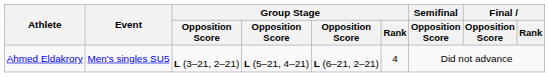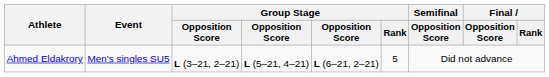 <table class="wikitable" style="font-size:90%; text-align:center">
 <tr>
 <th rowspan="2">Athlete</th>
 <th rowspan="2">Event</th>
 <th colspan="4">Group Stage</th>
 <th>Semifinal</th>
 <th colspan="2">Final / </th>
 </tr>
 <tr style="font-size:95%">
 <th>Opposition<br>Score</th>
 <th>Opposition<br>Score</th>
 <th>Opposition<br>Score</th>
 <th>Rank</th>
 <th>Opposition<br>Score</th>
 <th>Opposition<br>Score</th>
 <th>Rank</th>
 </tr>
 <tr>
 <td align="left"><a href='#'>Ahmed Eldakrory</a></td>
 <td align="left"><a href='#'>Men's singles SU5</a></td>
 <td><br><strong>L</strong> (3–21, 2–21)</td>
 <td><br><strong>L</strong> (5–21, 4–21)</td>
 <td><br><strong>L</strong> (6–21, 2–21)</td>
-<td>4</td>
+<td>5</td>
 <td colspan="3">Did not advance</td>
 </tr>
 </table>
